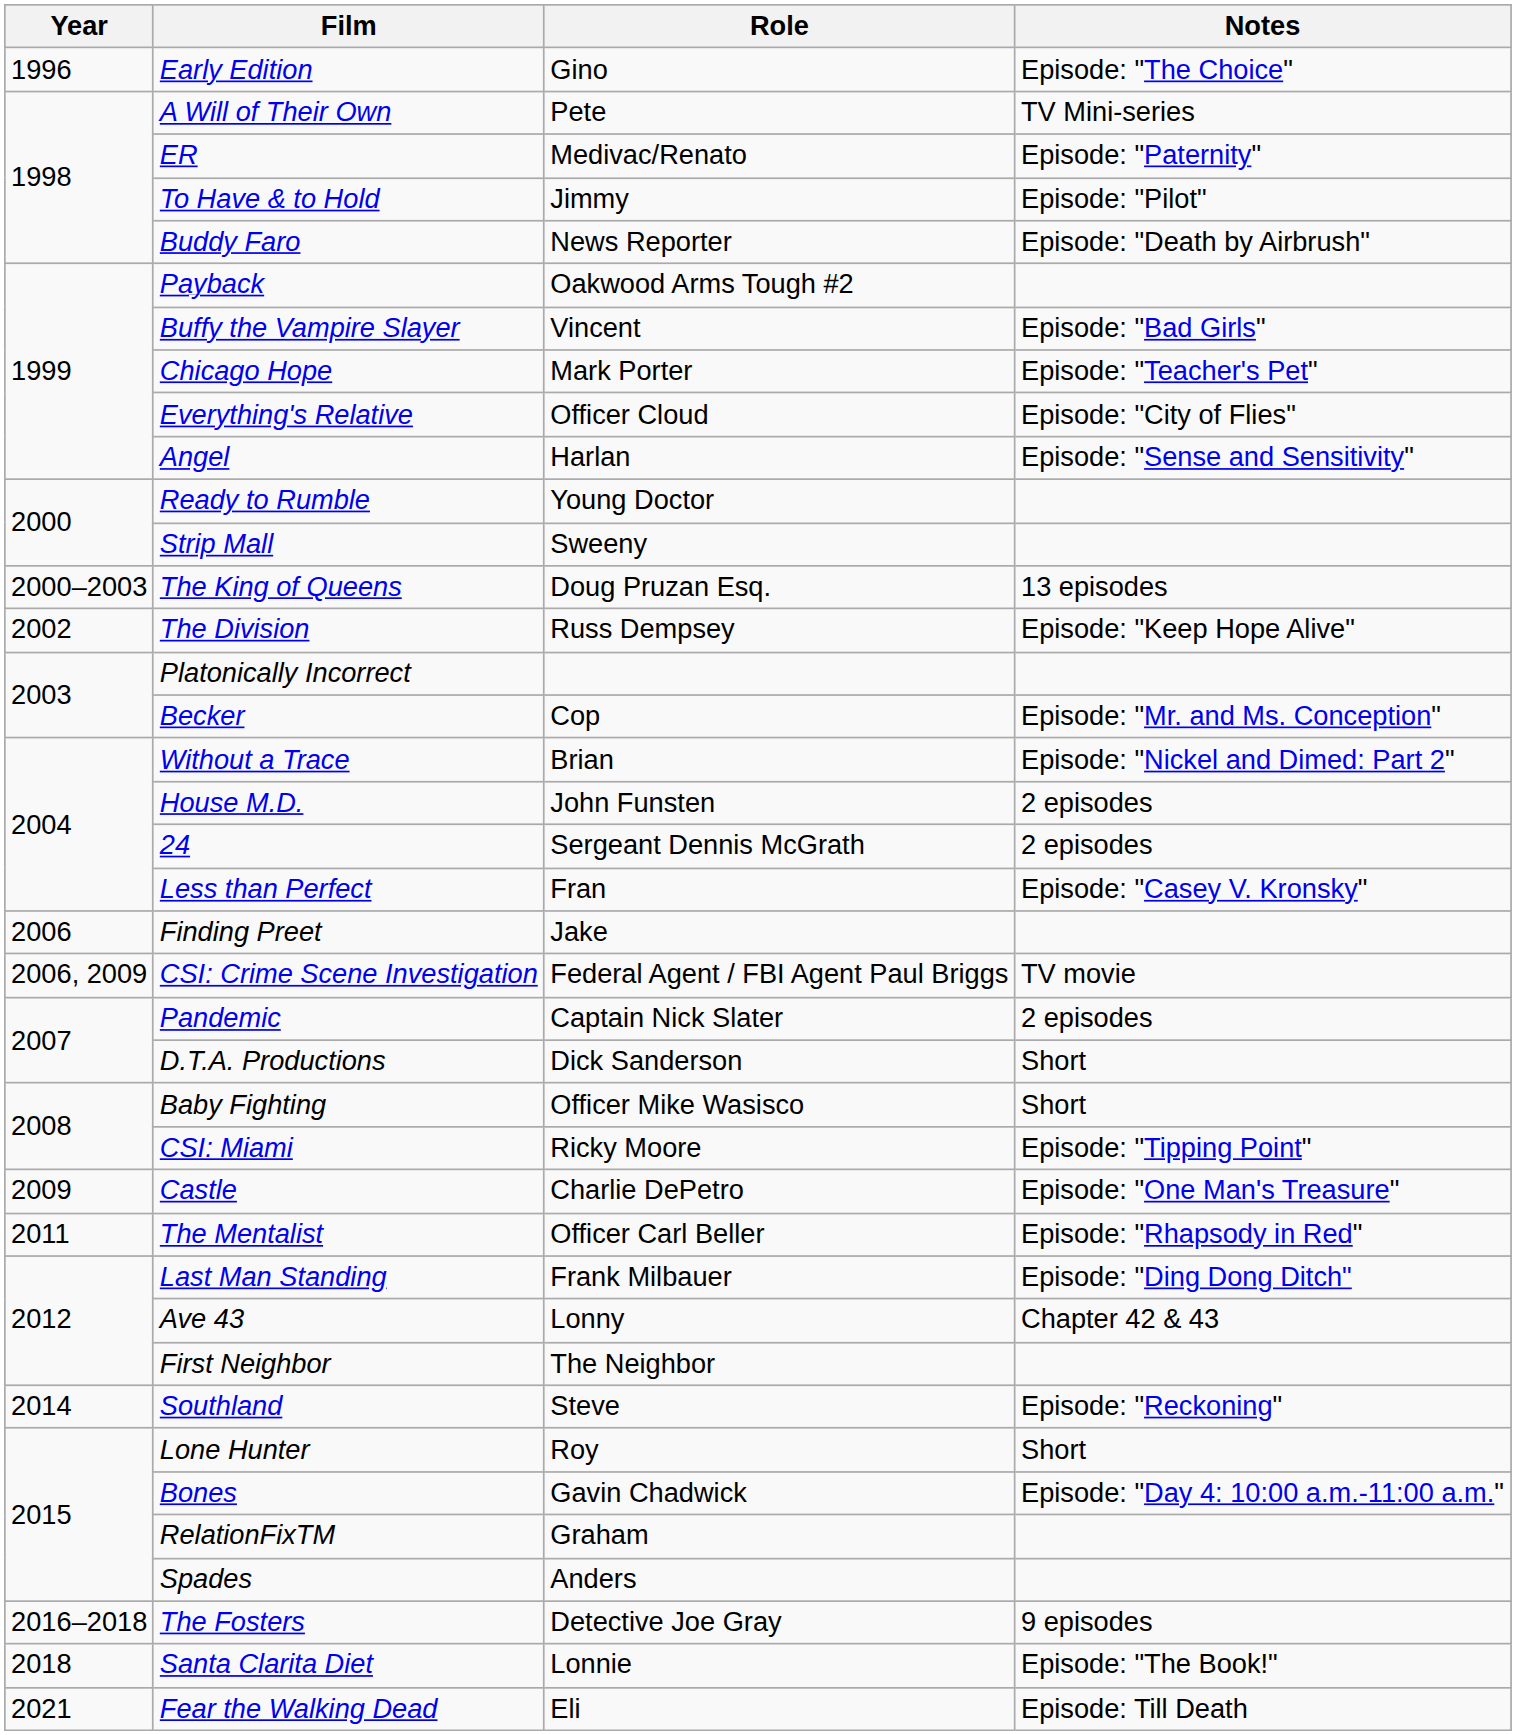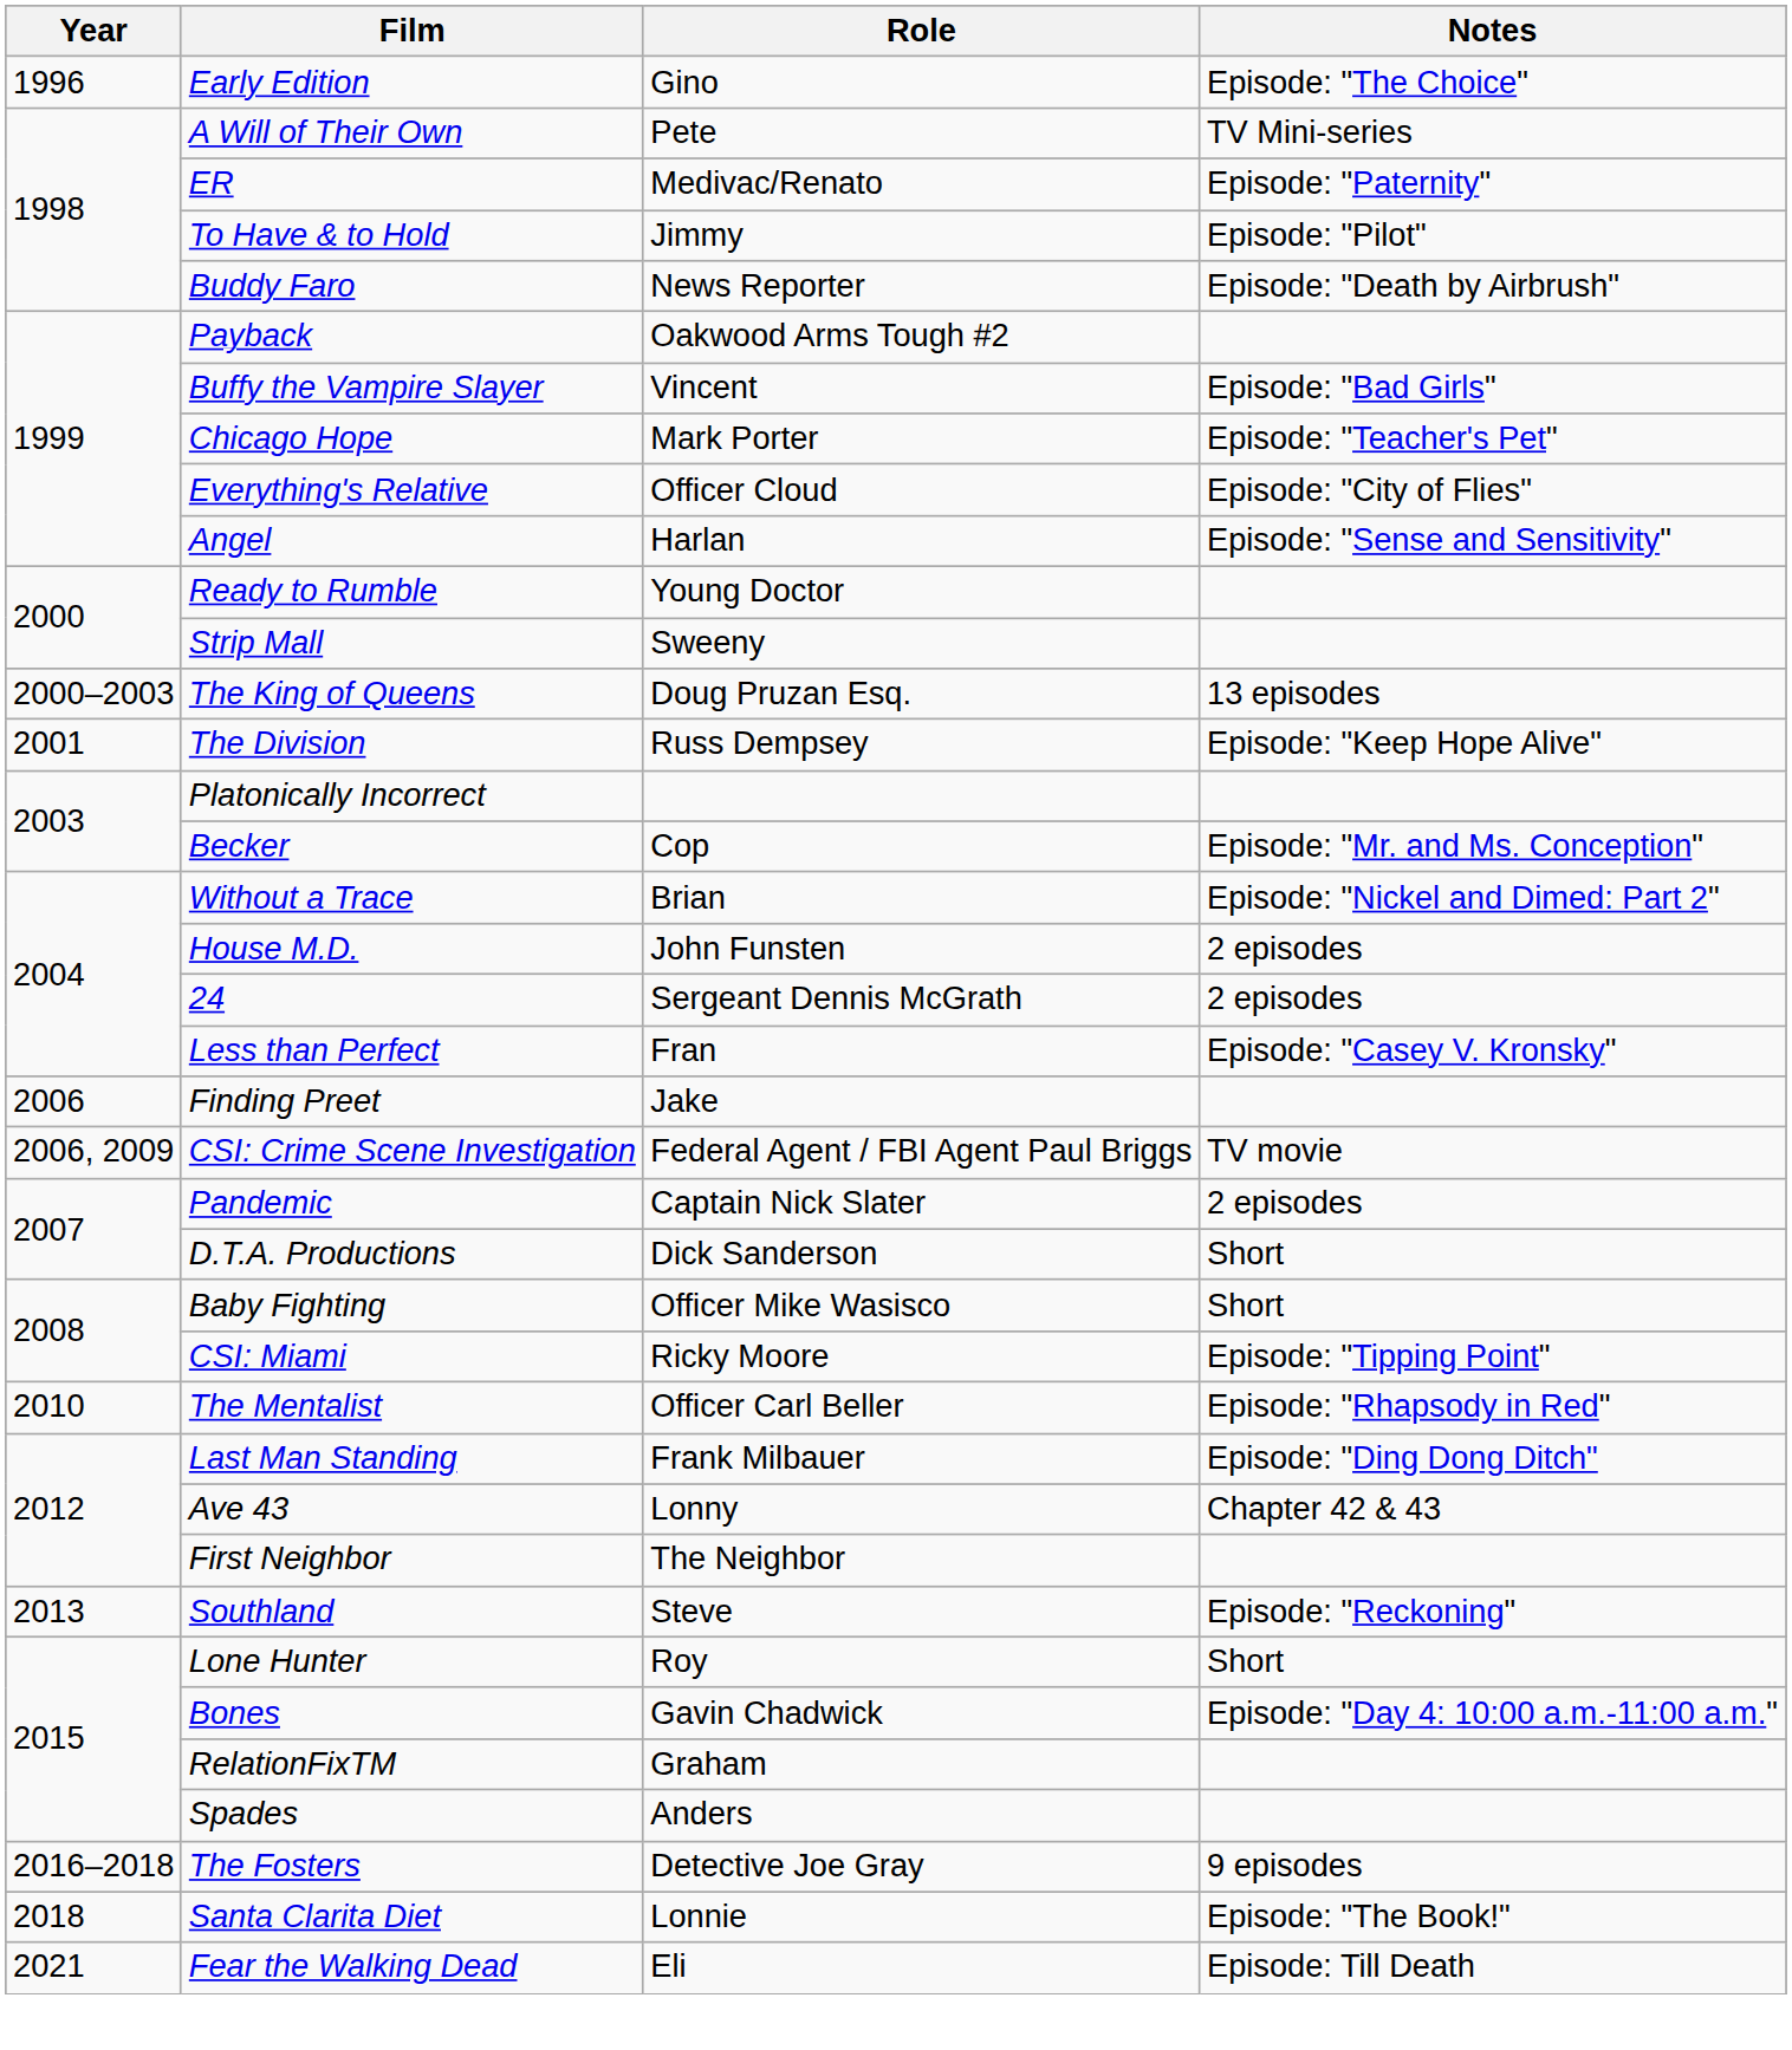 <table class="wikitable">
 <tr align="center">
 <th>Year</th>
 <th>Film</th>
 <th>Role</th>
 <th>Notes</th>
 </tr>
 <tr>
 <td>1996</td>
 <td><em><a href='#'>Early Edition</a></em></td>
 <td>Gino</td>
 <td>Episode: "<a href='#'>The Choice</a>"</td>
 </tr>
 <tr>
 <td rowspan="4">1998</td>
 <td><em><a href='#'>A Will of Their Own</a></em></td>
 <td>Pete</td>
 <td>TV Mini-series</td>
 </tr>
 <tr>
 <td><em><a href='#'>ER</a></em></td>
 <td>Medivac/Renato</td>
 <td>Episode: "<a href='#'>Paternity</a>"</td>
 </tr>
 <tr>
 <td><em><a href='#'>To Have & to Hold</a></em></td>
 <td>Jimmy</td>
 <td>Episode: "Pilot"</td>
 </tr>
 <tr>
 <td><em><a href='#'>Buddy Faro</a></em></td>
 <td>News Reporter</td>
 <td>Episode: "Death by Airbrush"</td>
 </tr>
 <tr>
 <td rowspan=5>1999</td>
 <td><em><a href='#'>Payback</a></em></td>
 <td>Oakwood Arms Tough #2</td>
 <td></td>
 </tr>
 <tr>
 <td><em><a href='#'>Buffy the Vampire Slayer</a></em></td>
 <td>Vincent</td>
 <td>Episode: "<a href='#'>Bad Girls</a>"</td>
 </tr>
 <tr>
 <td><em><a href='#'>Chicago Hope</a></em></td>
 <td>Mark Porter</td>
 <td>Episode: "<a href='#'>Teacher's Pet</a>"</td>
 </tr>
 <tr>
 <td><em><a href='#'>Everything's Relative</a></em></td>
 <td>Officer Cloud</td>
 <td>Episode: "City of Flies"</td>
 </tr>
 <tr>
 <td><em><a href='#'>Angel</a></em></td>
 <td>Harlan</td>
 <td>Episode: "<a href='#'>Sense and Sensitivity</a>"</td>
 </tr>
 <tr>
 <td rowspan="2">2000</td>
 <td><em><a href='#'>Ready to Rumble</a></em></td>
 <td>Young Doctor</td>
 <td></td>
 </tr>
 <tr>
 <td><em><a href='#'>Strip Mall</a></em></td>
 <td>Sweeny</td>
 <td></td>
 </tr>
 <tr>
 <td>2000–2003</td>
 <td><em><a href='#'>The King of Queens</a></em></td>
 <td>Doug Pruzan Esq.</td>
 <td>13 episodes</td>
 </tr>
 <tr>
-<td>2002</td>
+<td>2001</td>
 <td><em><a href='#'>The Division</a></em></td>
 <td>Russ Dempsey</td>
 <td>Episode: "Keep Hope Alive"</td>
 </tr>
 <tr>
 <td rowspan="2">2003</td>
 <td><em>Platonically Incorrect</em></td>
 <td></td>
 <td></td>
 </tr>
 <tr>
 <td><em><a href='#'>Becker</a></em></td>
 <td>Cop</td>
 <td>Episode: "<a href='#'>Mr. and Ms. Conception</a>"</td>
 </tr>
 <tr>
 <td rowspan="4">2004</td>
 <td><em><a href='#'>Without a Trace</a></em></td>
 <td>Brian</td>
 <td>Episode: "<a href='#'>Nickel and Dimed: Part 2</a>"</td>
 </tr>
 <tr>
 <td><em><a href='#'>House M.D.</a></em></td>
 <td>John Funsten</td>
 <td>2 episodes</td>
 </tr>
 <tr>
 <td><em><a href='#'>24</a></em></td>
 <td>Sergeant Dennis McGrath</td>
 <td>2 episodes</td>
 </tr>
 <tr>
 <td><em><a href='#'>Less than Perfect</a></em></td>
 <td>Fran</td>
 <td>Episode: "<a href='#'>Casey V. Kronsky</a>"</td>
 </tr>
 <tr>
 <td>2006</td>
 <td><em>Finding Preet</em></td>
 <td>Jake</td>
 <td></td>
 </tr>
 <tr>
 <td>2006, 2009</td>
 <td><em><a href='#'>CSI: Crime Scene Investigation</a></em></td>
 <td>Federal Agent / FBI Agent Paul Briggs</td>
 <td>TV movie</td>
 </tr>
 <tr>
 <td rowspan=2>2007</td>
 <td><em><a href='#'>Pandemic</a></em></td>
 <td>Captain Nick Slater</td>
 <td>2 episodes</td>
 </tr>
 <tr>
 <td><em>D.T.A. Productions</em></td>
 <td>Dick Sanderson</td>
 <td>Short</td>
 </tr>
 <tr>
 <td rowspan="2">2008</td>
 <td><em>Baby Fighting</em></td>
 <td>Officer Mike Wasisco</td>
 <td>Short</td>
 </tr>
 <tr>
 <td><em><a href='#'>CSI: Miami</a></em></td>
 <td>Ricky Moore</td>
 <td>Episode: "<a href='#'>Tipping Point</a>"</td>
 </tr>
 <tr>
-<td>2009</td>
-<td><em><a href='#'>Castle</a></em></td>
-<td>Charlie DePetro</td>
-<td>Episode: "<a href='#'>One Man's Treasure</a>"</td>
-</tr>
-<tr>
-<td>2011</td>
+<td>2010</td>
 <td><em><a href='#'>The Mentalist</a></em></td>
 <td>Officer Carl Beller</td>
 <td>Episode: "<a href='#'>Rhapsody in Red</a>"</td>
 </tr>
 <tr>
 <td rowspan="3">2012</td>
 <td><em><a href='#'>Last Man Standing</a></em></td>
 <td>Frank Milbauer</td>
 <td>Episode: "<a href='#'>Ding Dong Ditch"</a></td>
 </tr>
 <tr>
 <td><em>Ave 43</em></td>
 <td>Lonny</td>
 <td>Chapter 42 & 43</td>
 </tr>
 <tr>
 <td><em>First Neighbor</em></td>
 <td>The Neighbor</td>
 <td></td>
 </tr>
 <tr>
-<td>2014</td>
+<td>2013</td>
 <td><em><a href='#'>Southland</a></em></td>
 <td>Steve</td>
 <td>Episode: "<a href='#'>Reckoning</a>"</td>
 </tr>
 <tr>
 <td rowspan="4">2015</td>
 <td><em>Lone Hunter</em></td>
 <td>Roy</td>
 <td>Short</td>
 </tr>
 <tr>
 <td><em><a href='#'>Bones</a></em></td>
 <td>Gavin Chadwick</td>
 <td>Episode: "<a href='#'>Day 4: 10:00 a.m.-11:00 a.m.</a>"</td>
 </tr>
 <tr>
 <td><em>RelationFixTM</em></td>
 <td>Graham</td>
 <td></td>
 </tr>
 <tr>
 <td><em>Spades</em></td>
 <td>Anders</td>
 <td></td>
 </tr>
 <tr>
 <td>2016–2018</td>
 <td><em><a href='#'>The Fosters</a></em></td>
 <td>Detective Joe Gray</td>
 <td>9 episodes</td>
 </tr>
 <tr>
 <td>2018</td>
 <td><em><a href='#'>Santa Clarita Diet</a></em></td>
 <td>Lonnie</td>
 <td>Episode: "The Book!"</td>
 </tr>
 <tr>
 <td>2021</td>
 <td><em><a href='#'>Fear the Walking Dead</a></em></td>
 <td>Eli</td>
 <td>Episode: Till Death</td>
 </tr>
 </table>
